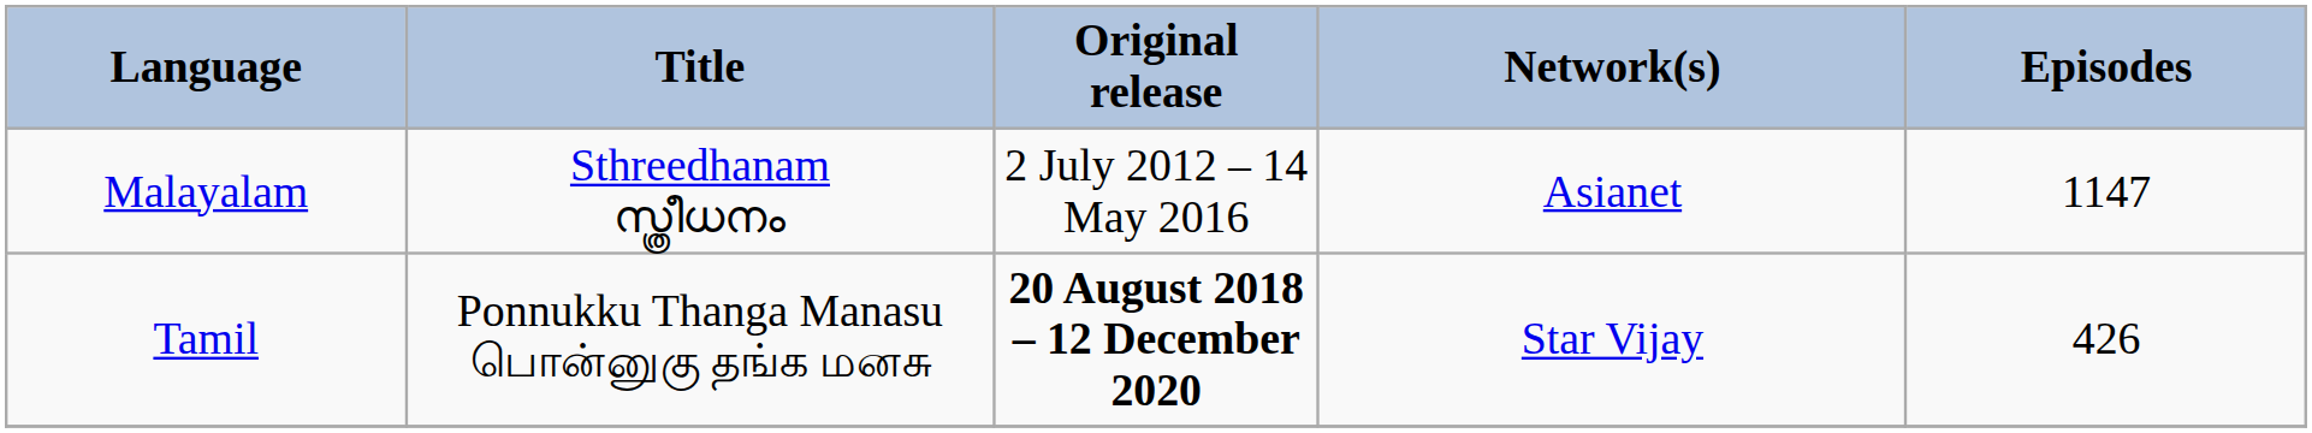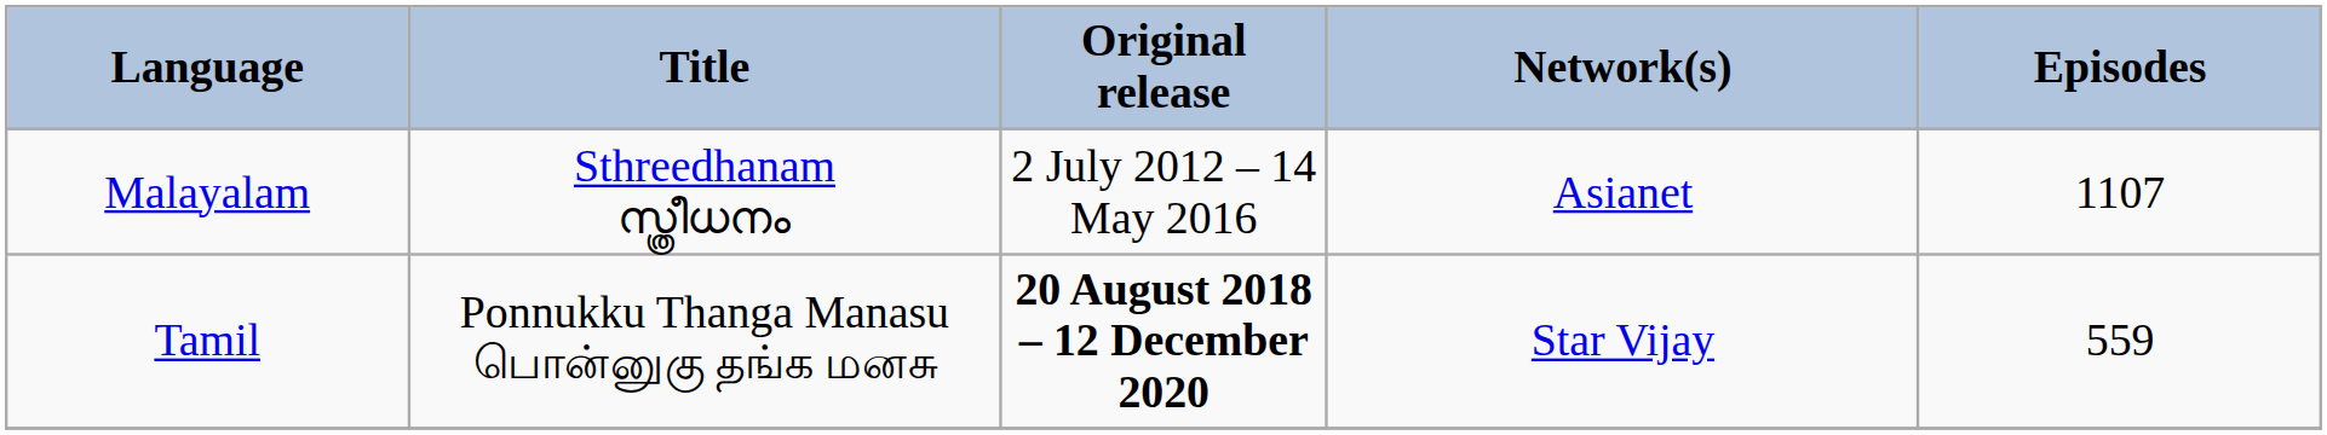 <table class="wikitable" style="text-align:center;">
 <tr>
 <th style="width:100pt; background:LightSteelBlue;">Language</th>
 <th style="width:150pt; background:LightSteelBlue;">Title</th>
 <th style="width:80pt; background:LightSteelBlue;">Original release</th>
 <th style="width:150pt; background:LightSteelBlue;">Network(s)</th>
 <th style="width:100pt; background:LightSteelBlue;">Episodes</th>
 </tr>
 <tr>
 <td><a href='#'>Malayalam</a></td>
 <td><a href='#'>Sthreedhanam</a> <br> സ്ത്രീധനം</td>
 <td>2 July 2012 – 14 May 2016</td>
 <td><a href='#'>Asianet</a></td>
-<td>1147</td>
+<td>1107</td>
 </tr>
 <tr>
 <td><a href='#'>Tamil</a></td>
 <td>Ponnukku Thanga Manasu <br> பொன்னுகு தங்க மனசு</td>
 <td><strong>20 August 2018 – 12 December 2020</strong></td>
 <td><a href='#'>Star Vijay</a></td>
-<td>426</td>
+<td>559</td>
 </tr>
 <tr>
 </tr>
 </table>
